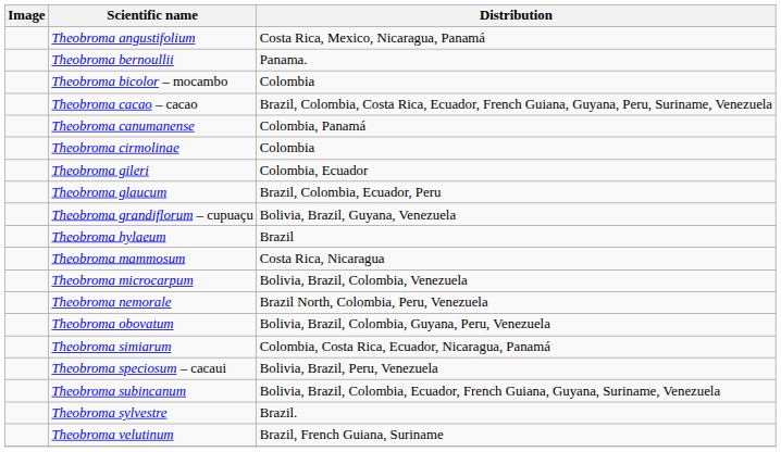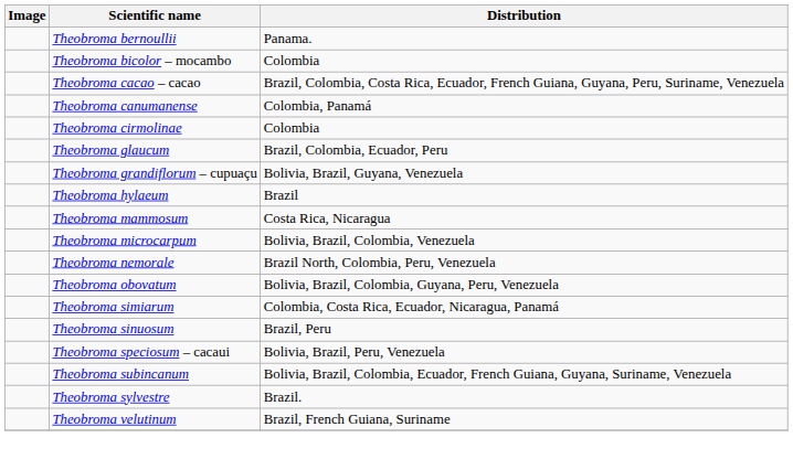 <table class="wikitable sortable">
 <tr>
 <th>Image</th>
 <th>Scientific name</th>
 <th>Distribution</th>
-</tr>
-<tr>
-<td></td>
-<td><em><a href='#'>Theobroma angustifolium</a></em> </td>
-<td>Costa Rica, Mexico, Nicaragua, Panamá</td>
 </tr>
 <tr>
 <td></td>
 <td><em><a href='#'>Theobroma bernoullii</a></em> </td>
 <td>Panama.</td>
 </tr>
 <tr>
 <td></td>
 <td><em><a href='#'>Theobroma bicolor</a></em>  – mocambo</td>
 <td>Colombia</td>
 </tr>
 <tr>
 <td></td>
 <td><em><a href='#'>Theobroma cacao</a></em>  – cacao</td>
 <td>Brazil, Colombia, Costa Rica, Ecuador, French Guiana, Guyana, Peru, Suriname, Venezuela</td>
 </tr>
 <tr>
 <td></td>
 <td><em><a href='#'>Theobroma canumanense</a></em> </td>
 <td>Colombia, Panamá</td>
 </tr>
 <tr>
 <td></td>
 <td><em><a href='#'>Theobroma cirmolinae</a></em> </td>
 <td>Colombia</td>
-</tr>
-<tr>
-<td></td>
-<td><em><a href='#'>Theobroma gileri</a></em> </td>
-<td>Colombia, Ecuador</td>
 </tr>
 <tr>
 <td></td>
 <td><em><a href='#'>Theobroma glaucum</a></em> </td>
 <td>Brazil, Colombia, Ecuador, Peru</td>
 </tr>
 <tr>
 <td></td>
 <td><em><a href='#'>Theobroma grandiflorum</a></em>  – cupuaçu</td>
 <td>Bolivia, Brazil, Guyana, Venezuela</td>
 </tr>
 <tr>
 <td></td>
 <td><em><a href='#'>Theobroma hylaeum</a></em> </td>
 <td>Brazil</td>
 </tr>
 <tr>
 <td></td>
 <td><em><a href='#'>Theobroma mammosum</a></em> </td>
 <td>Costa Rica, Nicaragua</td>
 </tr>
 <tr>
 <td></td>
 <td><em><a href='#'>Theobroma microcarpum</a></em> </td>
 <td>Bolivia, Brazil, Colombia, Venezuela</td>
 </tr>
 <tr>
 <td></td>
 <td><em><a href='#'>Theobroma nemorale</a></em> </td>
 <td>Brazil North, Colombia, Peru, Venezuela</td>
 </tr>
 <tr>
 <td></td>
 <td><em><a href='#'>Theobroma obovatum</a></em> </td>
 <td>Bolivia, Brazil, Colombia, Guyana, Peru, Venezuela</td>
 </tr>
 <tr>
 <td></td>
 <td><em><a href='#'>Theobroma simiarum</a></em> </td>
 <td>Colombia, Costa Rica, Ecuador, Nicaragua, Panamá</td>
 </tr>
 <tr>
 <td></td>
+<td><em><a href='#'>Theobroma sinuosum</a></em> </td>
+<td>Brazil, Peru</td>
+</tr>
+<tr>
+<td></td>
 <td><em><a href='#'>Theobroma speciosum</a></em>  – cacaui</td>
 <td>Bolivia, Brazil, Peru, Venezuela</td>
 </tr>
 <tr>
 <td></td>
 <td><em><a href='#'>Theobroma subincanum</a></em> </td>
 <td>Bolivia, Brazil, Colombia, Ecuador, French Guiana, Guyana, Suriname, Venezuela</td>
 </tr>
 <tr>
 <td></td>
 <td><em><a href='#'>Theobroma sylvestre</a></em> </td>
 <td>Brazil.</td>
 </tr>
 <tr>
 <td></td>
 <td><em><a href='#'>Theobroma velutinum</a></em> </td>
 <td>Brazil, French Guiana, Suriname</td>
 </tr>
 <tr>
 </tr>
 </table>
